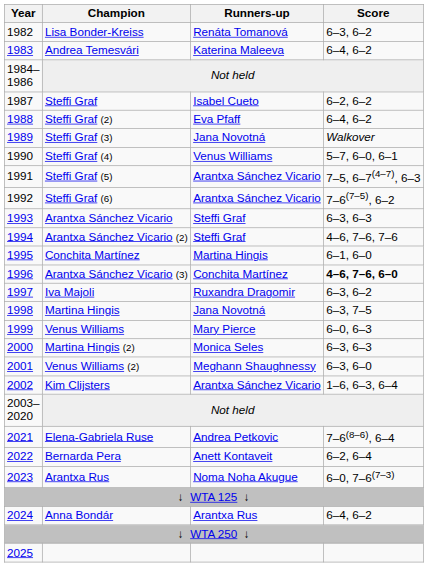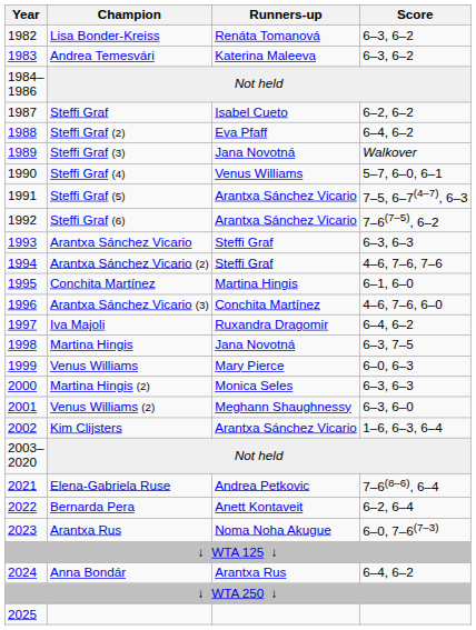 <table class="wikitable nowrap">
 <tr>
 <th>Year</th>
 <th>Champion</th>
 <th>Runners-up</th>
 <th class="unsortable">Score</th>
 </tr>
 <tr>
 <td>1982</td>
 <td> <a href='#'>Lisa Bonder-Kreiss</a></td>
 <td> <a href='#'>Renáta Tomanová</a></td>
 <td>6–3, 6–2</td>
 </tr>
 <tr>
 <td><a href='#'>1983</a></td>
 <td> <a href='#'>Andrea Temesvári</a></td>
 <td> <a href='#'>Katerina Maleeva</a></td>
-<td>6–4, 6–2</td>
+<td>6–3, 6–2</td>
 </tr>
 <tr>
 <td>1984–<br>1986</td>
 <td colspan="3" align=center bgcolor=efefef><em>Not held</em></td>
 </tr>
 <tr>
 <td>1987</td>
 <td> <a href='#'>Steffi Graf</a></td>
 <td> <a href='#'>Isabel Cueto</a></td>
 <td>6–2, 6–2</td>
 </tr>
 <tr>
 <td><a href='#'>1988</a></td>
 <td> <a href='#'>Steffi Graf</a> <small>(2)</small></td>
 <td> <a href='#'>Eva Pfaff</a></td>
 <td>6–4, 6–2</td>
 </tr>
 <tr>
 <td><a href='#'>1989</a></td>
 <td> <a href='#'>Steffi Graf</a> <small>(3)</small></td>
 <td> <a href='#'>Jana Novotná</a></td>
 <td><em>Walkover</em></td>
 </tr>
 <tr>
 <td>1990</td>
 <td> <a href='#'>Steffi Graf</a> <small>(4)</small></td>
 <td> <a href='#'>Venus Williams</a></td>
 <td>5–7, 6–0, 6–1</td>
 </tr>
 <tr>
 <td>1991</td>
 <td> <a href='#'>Steffi Graf</a> <small>(5)</small></td>
 <td> <a href='#'>Arantxa Sánchez Vicario</a></td>
 <td>7–5, 6–7<sup>(4–7)</sup>, 6–3</td>
 </tr>
 <tr>
 <td>1992</td>
 <td> <a href='#'>Steffi Graf</a> <small>(6)</small></td>
 <td> <a href='#'>Arantxa Sánchez Vicario</a></td>
 <td>7–6<sup>(7–5)</sup>, 6–2</td>
 </tr>
 <tr>
 <td><a href='#'>1993</a></td>
 <td> <a href='#'>Arantxa Sánchez Vicario</a></td>
 <td> <a href='#'>Steffi Graf</a></td>
 <td>6–3, 6–3</td>
 </tr>
 <tr>
 <td><a href='#'>1994</a></td>
 <td> <a href='#'>Arantxa Sánchez Vicario</a> <small>(2)</small></td>
 <td> <a href='#'>Steffi Graf</a></td>
 <td>4–6, 7–6, 7–6</td>
 </tr>
 <tr>
 <td><a href='#'>1995</a></td>
 <td> <a href='#'>Conchita Martínez</a></td>
 <td> <a href='#'>Martina Hingis</a></td>
 <td>6–1, 6–0</td>
 </tr>
 <tr>
 <td><a href='#'>1996</a></td>
 <td> <a href='#'>Arantxa Sánchez Vicario</a> <small>(3)</small></td>
 <td> <a href='#'>Conchita Martínez</a></td>
-<td><strong>4–6, 7–6, 6–0</strong></td>
+<td>4–6, 7–6, 6–0</td>
 </tr>
 <tr>
 <td><a href='#'>1997</a></td>
 <td> <a href='#'>Iva Majoli</a></td>
 <td> <a href='#'>Ruxandra Dragomir</a></td>
-<td>6–3, 6–2</td>
+<td>6–4, 6–2</td>
 </tr>
 <tr>
 <td><a href='#'>1998</a></td>
 <td> <a href='#'>Martina Hingis</a></td>
 <td> <a href='#'>Jana Novotná</a></td>
 <td>6–3, 7–5</td>
 </tr>
 <tr>
 <td><a href='#'>1999</a></td>
 <td> <a href='#'>Venus Williams</a></td>
 <td> <a href='#'>Mary Pierce</a></td>
 <td>6–0, 6–3</td>
 </tr>
 <tr>
 <td><a href='#'>2000</a></td>
 <td> <a href='#'>Martina Hingis</a> <small>(2)</small></td>
 <td> <a href='#'>Monica Seles</a></td>
 <td>6–3, 6–3</td>
 </tr>
 <tr>
 <td><a href='#'>2001</a></td>
 <td> <a href='#'>Venus Williams</a> <small>(2)</small></td>
 <td> <a href='#'>Meghann Shaughnessy</a></td>
 <td>6–3, 6–0</td>
 </tr>
 <tr>
 <td><a href='#'>2002</a></td>
 <td> <a href='#'>Kim Clijsters</a></td>
 <td> <a href='#'>Arantxa Sánchez Vicario</a></td>
 <td>1–6, 6–3, 6–4</td>
 </tr>
 <tr>
 <td>2003–<br>2020</td>
 <td colspan="3" align=center bgcolor=efefef><em>Not held</em></td>
 </tr>
 <tr>
 <td><a href='#'>2021</a></td>
 <td> <a href='#'>Elena-Gabriela Ruse</a></td>
 <td> <a href='#'>Andrea Petkovic</a></td>
 <td>7–6<sup>(8–6)</sup>, 6–4</td>
 </tr>
 <tr>
 <td><a href='#'>2022</a></td>
 <td> <a href='#'>Bernarda Pera</a></td>
 <td> <a href='#'>Anett Kontaveit</a></td>
 <td>6–2, 6–4</td>
 </tr>
 <tr>
 <td><a href='#'>2023</a></td>
 <td> <a href='#'>Arantxa Rus</a></td>
 <td> <a href='#'>Noma Noha Akugue</a></td>
 <td>6–0, 7–6<sup>(7–3)</sup></td>
 </tr>
 <tr>
 <td colspan=4 align=center bgcolor=silver>↓  <a href='#'>WTA 125</a>  ↓</td>
 </tr>
 <tr>
 <td><a href='#'>2024</a></td>
 <td> <a href='#'>Anna Bondár</a></td>
 <td> <a href='#'>Arantxa Rus</a></td>
 <td>6–4, 6–2</td>
 </tr>
 <tr>
 <td colspan=4 align=center bgcolor=silver>↓  <a href='#'>WTA 250</a>  ↓</td>
 </tr>
 <tr>
 <td><a href='#'>2025</a></td>
 <td></td>
 <td></td>
 <td></td>
 </tr>
 </table>
